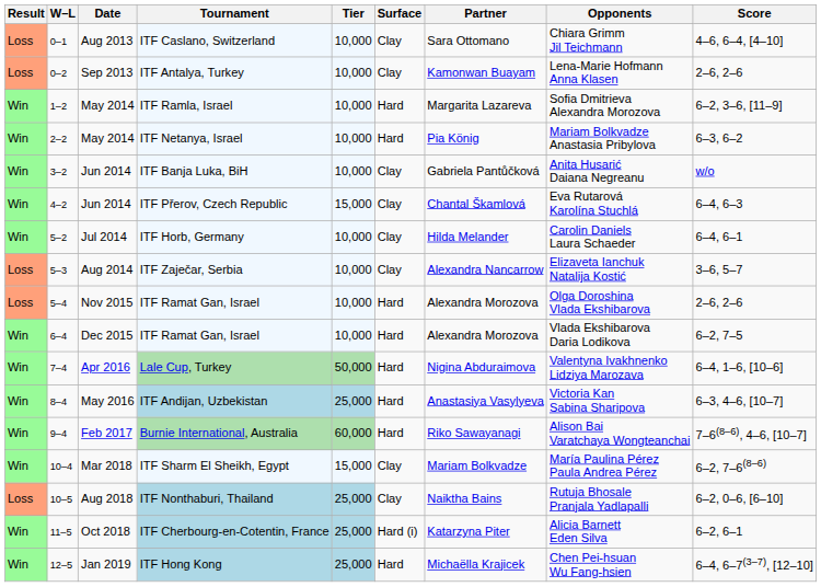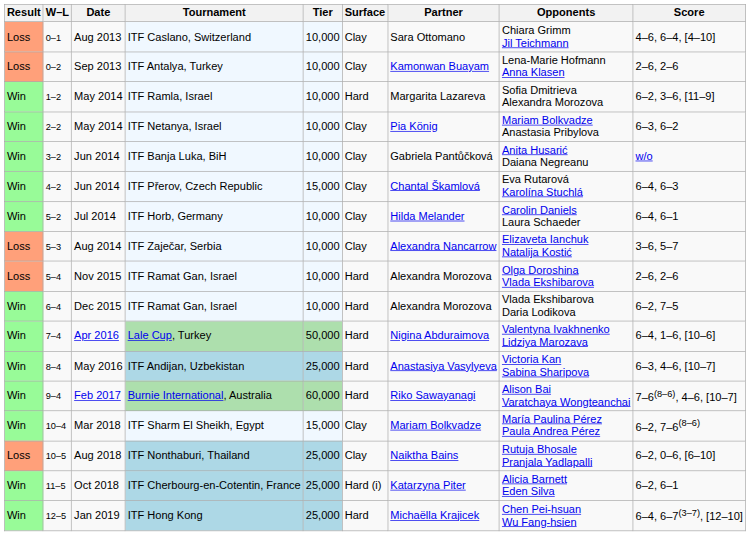 <table class="sortable wikitable">
 <tr>
 <th>Result</th>
 <th class="unsortable">W–L</th>
 <th>Date</th>
 <th>Tournament</th>
 <th>Tier</th>
 <th>Surface</th>
 <th>Partner</th>
 <th>Opponents</th>
 <th class="unsortable">Score</th>
 </tr>
 <tr>
 <td style="background:#ffa07a;">Loss</td>
 <td><small>0–1</small></td>
 <td>Aug 2013</td>
 <td style="background:#f0f8ff;">ITF Caslano, Switzerland</td>
 <td style="background:#f0f8ff;">10,000</td>
 <td>Clay</td>
 <td> Sara Ottomano</td>
 <td> Chiara Grimm <br>  <a href='#'>Jil Teichmann</a></td>
 <td>4–6, 6–4, [4–10]</td>
 </tr>
 <tr>
 <td style="background:#ffa07a;">Loss</td>
 <td><small>0–2</small></td>
 <td>Sep 2013</td>
 <td style="background:#f0f8ff;">ITF Antalya, Turkey</td>
 <td style="background:#f0f8ff;">10,000</td>
 <td>Clay</td>
 <td> <a href='#'>Kamonwan Buayam</a></td>
 <td> Lena-Marie Hofmann <br>  <a href='#'>Anna Klasen</a></td>
 <td>2–6, 2–6</td>
 </tr>
 <tr>
 <td style="background:#98fb98;">Win</td>
 <td><small>1–2</small></td>
 <td>May 2014</td>
 <td style="background:#f0f8ff;">ITF Ramla, Israel</td>
 <td style="background:#f0f8ff;">10,000</td>
 <td>Hard</td>
 <td> Margarita Lazareva</td>
 <td> Sofia Dmitrieva <br>  Alexandra Morozova</td>
 <td>6–2, 3–6, [11–9]</td>
 </tr>
 <tr>
 <td style="background:#98fb98;">Win</td>
 <td><small>2–2</small></td>
 <td>May 2014</td>
 <td style="background:#f0f8ff;">ITF Netanya, Israel</td>
 <td style="background:#f0f8ff;">10,000</td>
-<td>Hard</td>
+<td>Clay</td>
 <td> <a href='#'>Pia König</a></td>
 <td> <a href='#'>Mariam Bolkvadze</a> <br>  Anastasia Pribylova</td>
 <td>6–3, 6–2</td>
 </tr>
 <tr>
 <td style="background:#98fb98;">Win</td>
 <td><small>3–2</small></td>
 <td>Jun 2014</td>
 <td style="background:#f0f8ff;">ITF Banja Luka, BiH</td>
 <td style="background:#f0f8ff;">10,000</td>
 <td>Clay</td>
 <td> Gabriela Pantůčková</td>
 <td> <a href='#'>Anita Husarić</a> <br>  Daiana Negreanu</td>
 <td><a href='#'>w/o</a></td>
 </tr>
 <tr>
 <td style="background:#98fb98;">Win</td>
 <td><small>4–2</small></td>
 <td>Jun 2014</td>
 <td style="background:#f0f8ff;">ITF Přerov, Czech Republic</td>
 <td style="background:#f0f8ff;">15,000</td>
 <td>Clay</td>
 <td> <a href='#'>Chantal Škamlová</a></td>
 <td> Eva Rutarová <br>  <a href='#'>Karolína Stuchlá</a></td>
 <td>6–4, 6–3</td>
 </tr>
 <tr>
 <td style="background:#98fb98;">Win</td>
 <td><small>5–2</small></td>
 <td>Jul 2014</td>
 <td style="background:#f0f8ff;">ITF Horb, Germany</td>
 <td style="background:#f0f8ff;">10,000</td>
 <td>Clay</td>
 <td> <a href='#'>Hilda Melander</a></td>
 <td> <a href='#'>Carolin Daniels</a> <br>  Laura Schaeder</td>
 <td>6–4, 6–1</td>
 </tr>
 <tr>
 <td style="background:#ffa07a;">Loss</td>
 <td><small>5–3</small></td>
 <td>Aug 2014</td>
 <td style="background:#f0f8ff;">ITF Zaječar, Serbia</td>
 <td style="background:#f0f8ff;">10,000</td>
 <td>Clay</td>
 <td> <a href='#'>Alexandra Nancarrow</a></td>
 <td> <a href='#'>Elizaveta Ianchuk</a> <br>  <a href='#'>Natalija Kostić</a></td>
 <td>3–6, 5–7</td>
 </tr>
 <tr>
 <td style="background:#ffa07a;">Loss</td>
 <td><small>5–4</small></td>
 <td>Nov 2015</td>
 <td style="background:#f0f8ff;">ITF Ramat Gan, Israel</td>
 <td style="background:#f0f8ff;">10,000</td>
 <td>Hard</td>
 <td> Alexandra Morozova</td>
 <td> <a href='#'>Olga Doroshina</a> <br>  <a href='#'>Vlada Ekshibarova</a></td>
 <td>2–6, 2–6</td>
 </tr>
 <tr>
 <td style="background:#98fb98;">Win</td>
 <td><small>6–4</small></td>
 <td>Dec 2015</td>
 <td style="background:#f0f8ff;">ITF Ramat Gan, Israel</td>
 <td style="background:#f0f8ff;">10,000</td>
 <td>Hard</td>
 <td> Alexandra Morozova</td>
 <td> Vlada Ekshibarova <br>  Daria Lodikova</td>
 <td>6–2, 7–5</td>
 </tr>
 <tr>
 <td style="background:#98fb98;">Win</td>
 <td><small>7–4</small></td>
 <td><a href='#'>Apr 2016</a></td>
 <td style="background:#addfad;"><a href='#'>Lale Cup</a>, Turkey</td>
 <td style="background:#addfad;">50,000</td>
 <td>Hard</td>
 <td> <a href='#'>Nigina Abduraimova</a></td>
 <td> <a href='#'>Valentyna Ivakhnenko</a> <br>  <a href='#'>Lidziya Marozava</a></td>
 <td>6–4, 1–6, [10–6]</td>
 </tr>
 <tr>
 <td style="background:#98fb98;">Win</td>
 <td><small>8–4</small></td>
 <td>May 2016</td>
 <td style="background:lightblue;">ITF Andijan, Uzbekistan</td>
 <td style="background:lightblue;">25,000</td>
 <td>Hard</td>
 <td> <a href='#'>Anastasiya Vasylyeva</a></td>
 <td> <a href='#'>Victoria Kan</a> <br>  <a href='#'>Sabina Sharipova</a></td>
 <td>6–3, 4–6, [10–7]</td>
 </tr>
 <tr>
 <td style="background:#98fb98;">Win</td>
 <td><small>9–4</small></td>
 <td><a href='#'>Feb 2017</a></td>
 <td style="background:#addfad;"><a href='#'>Burnie International</a>, Australia</td>
 <td style="background:#addfad;">60,000</td>
 <td>Hard</td>
 <td> <a href='#'>Riko Sawayanagi</a></td>
 <td> <a href='#'>Alison Bai</a> <br>  <a href='#'>Varatchaya Wongteanchai</a></td>
 <td>7–6<sup>(8–6)</sup>, 4–6, [10–7]</td>
 </tr>
 <tr>
 <td style="background:#98fb98;">Win</td>
 <td><small>10–4</small></td>
 <td>Mar 2018</td>
 <td style="background:#f0f8ff;">ITF Sharm El Sheikh, Egypt</td>
 <td style="background:#f0f8ff;">15,000</td>
 <td>Clay</td>
 <td> <a href='#'>Mariam Bolkvadze</a></td>
 <td> <a href='#'>María Paulina Pérez</a> <br>  <a href='#'>Paula Andrea Pérez</a></td>
 <td>6–2, 7–6<sup>(8–6)</sup></td>
 </tr>
 <tr>
 <td style="background:#ffa07a;">Loss</td>
 <td><small>10–5</small></td>
 <td>Aug 2018</td>
 <td style="background:lightblue;">ITF Nonthaburi, Thailand</td>
 <td style="background:lightblue;">25,000</td>
 <td>Clay</td>
 <td> <a href='#'>Naiktha Bains</a></td>
 <td> <a href='#'>Rutuja Bhosale</a> <br>  <a href='#'>Pranjala Yadlapalli</a></td>
 <td>6–2, 0–6, [6–10]</td>
 </tr>
 <tr>
 <td style="background:#98fb98;">Win</td>
 <td><small>11–5</small></td>
 <td>Oct 2018</td>
 <td style="background:lightblue;">ITF Cherbourg-en-Cotentin, France</td>
 <td style="background:lightblue;">25,000</td>
 <td>Hard (i)</td>
 <td> <a href='#'>Katarzyna Piter</a></td>
 <td> <a href='#'>Alicia Barnett</a> <br>  <a href='#'>Eden Silva</a></td>
 <td>6–2, 6–1</td>
 </tr>
 <tr>
 <td style="background:#98fb98;">Win</td>
 <td><small>12–5</small></td>
 <td>Jan 2019</td>
 <td style="background:lightblue;">ITF Hong Kong</td>
 <td style="background:lightblue;">25,000</td>
 <td>Hard</td>
 <td> <a href='#'>Michaëlla Krajicek</a></td>
 <td> <a href='#'>Chen Pei-hsuan</a> <br>  <a href='#'>Wu Fang-hsien</a></td>
 <td>6–4, 6–7<sup>(3–7)</sup>, [12–10]</td>
 </tr>
 </table>
